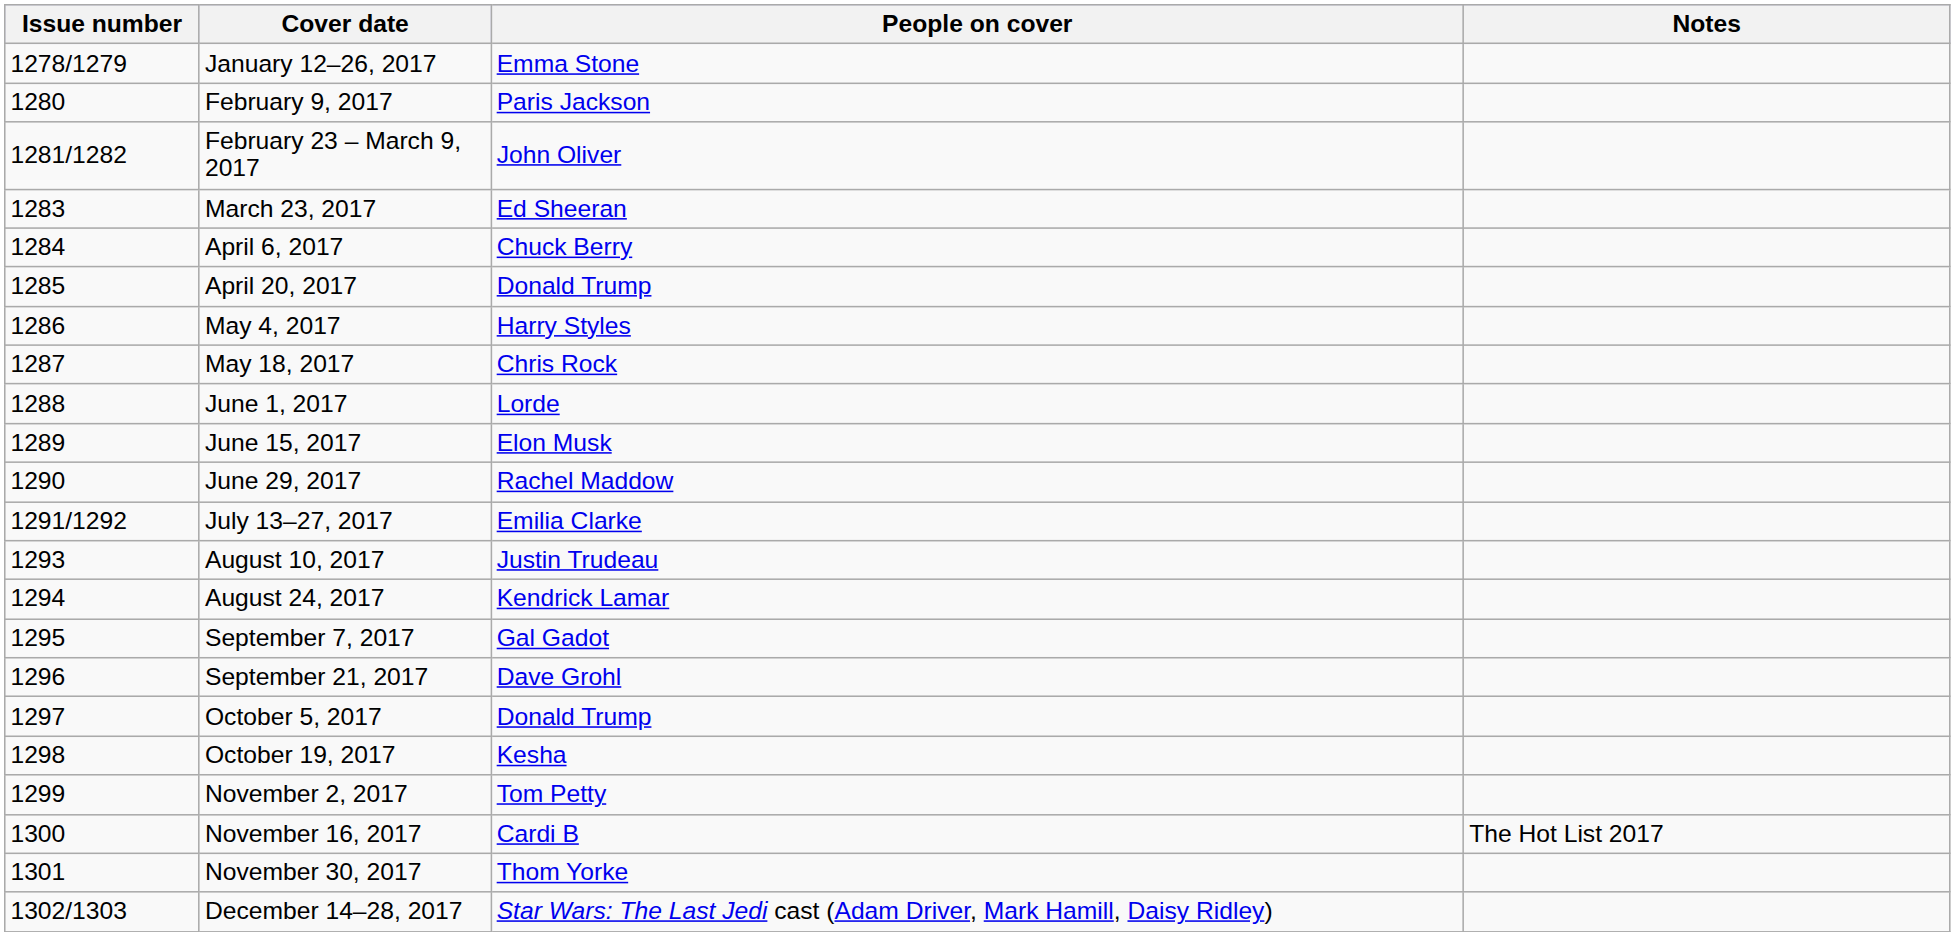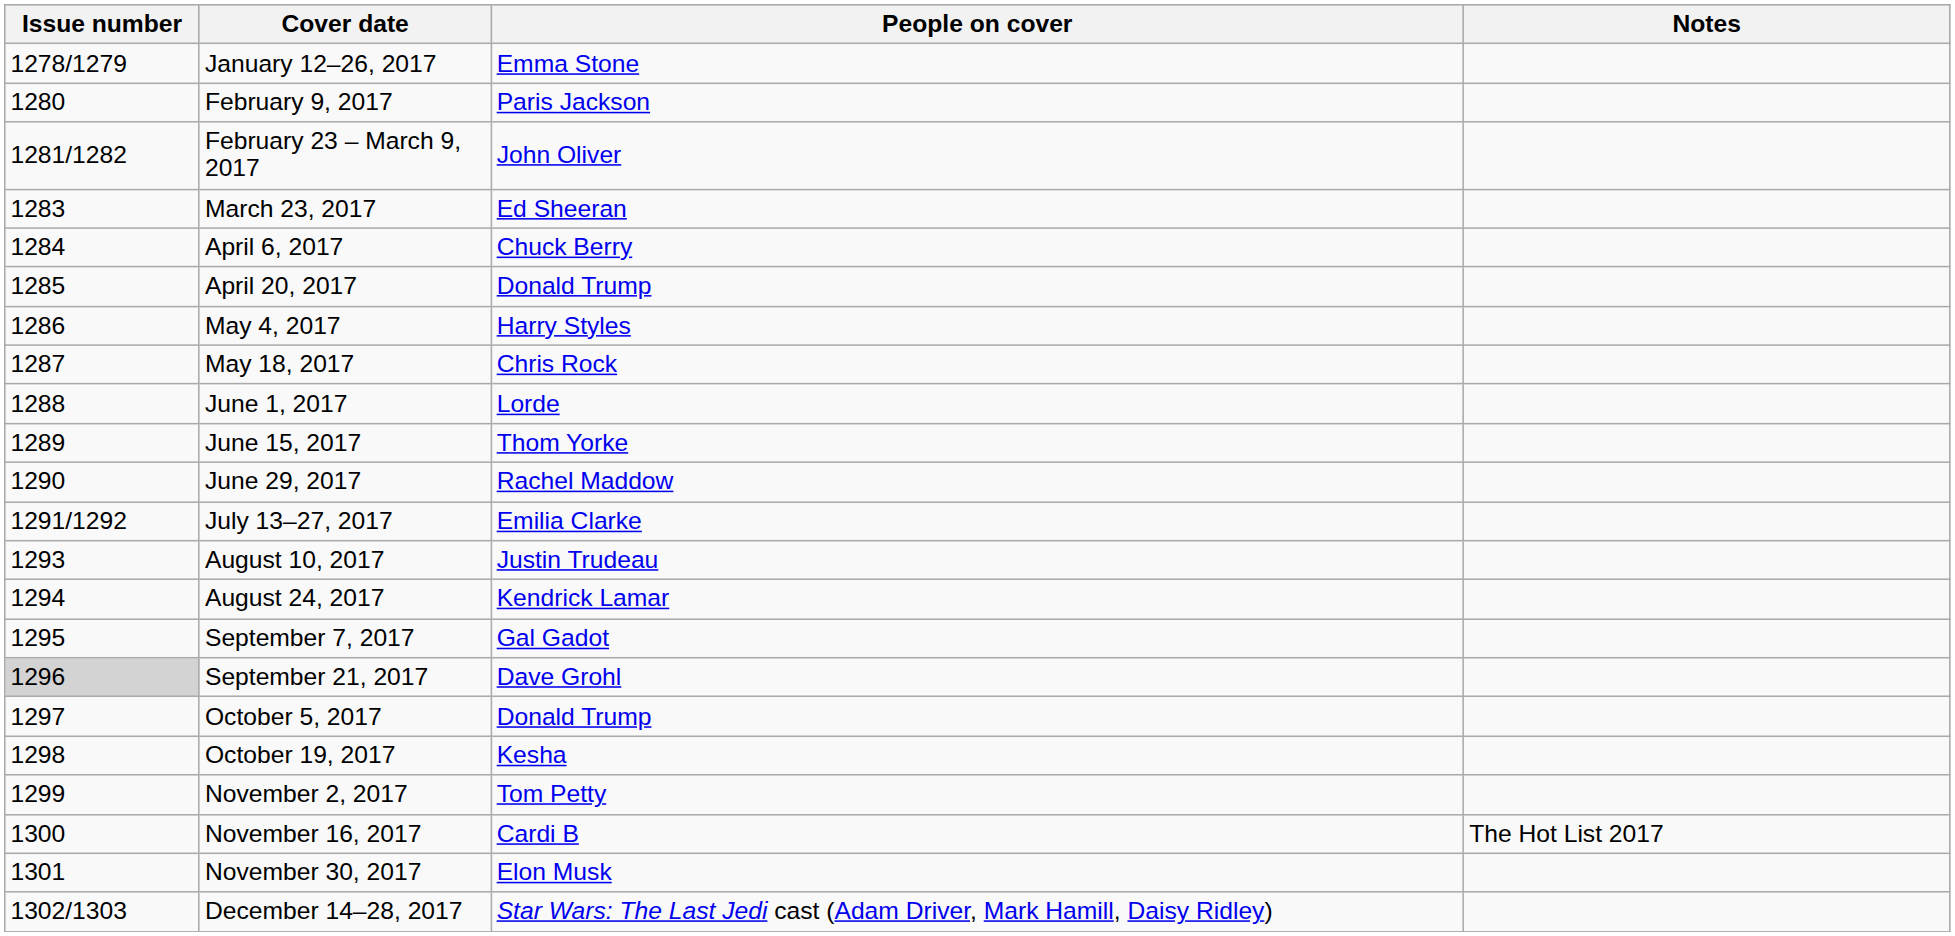 <table class="wikitable sortable" style="margin:auto;width:100%;">
 <tr style="background:#ccf;">
 <th style="width:10%;">Issue number</th>
 <th style="width:15%;">Cover date</th>
 <th style="width:50%;">People on cover</th>
 <th style="width:25%;">Notes</th>
 </tr>
 <tr>
 <td>1278/1279</td>
 <td>January 12–26, 2017</td>
 <td><a href='#'>Emma Stone</a></td>
 <td></td>
 </tr>
 <tr>
 <td>1280</td>
 <td>February 9, 2017</td>
 <td><a href='#'>Paris Jackson</a></td>
 <td></td>
 </tr>
 <tr>
 <td>1281/1282</td>
 <td>February 23 – March 9, 2017</td>
 <td><a href='#'>John Oliver</a></td>
 <td></td>
 </tr>
 <tr>
 <td>1283</td>
 <td>March 23, 2017</td>
 <td><a href='#'>Ed Sheeran</a></td>
 <td></td>
 </tr>
 <tr>
 <td>1284</td>
 <td>April 6, 2017</td>
 <td><a href='#'>Chuck Berry</a></td>
 <td></td>
 </tr>
 <tr>
 <td>1285</td>
 <td>April 20, 2017</td>
 <td><a href='#'>Donald Trump</a></td>
 <td></td>
 </tr>
 <tr>
 <td>1286</td>
 <td>May 4, 2017</td>
 <td><a href='#'>Harry Styles</a></td>
 <td></td>
 </tr>
 <tr>
 <td>1287</td>
 <td>May 18, 2017</td>
 <td><a href='#'>Chris Rock</a></td>
 <td></td>
 </tr>
 <tr>
 <td>1288</td>
 <td>June 1, 2017</td>
 <td><a href='#'>Lorde</a></td>
 <td></td>
 </tr>
 <tr>
 <td>1289</td>
 <td>June 15, 2017</td>
-<td><a href='#'>Elon Musk</a></td>
+<td><a href='#'>Thom Yorke</a></td>
 <td></td>
 </tr>
 <tr>
 <td>1290</td>
 <td>June 29, 2017</td>
 <td><a href='#'>Rachel Maddow</a></td>
 <td></td>
 </tr>
 <tr>
 <td>1291/1292</td>
 <td>July 13–27, 2017</td>
 <td><a href='#'>Emilia Clarke</a></td>
 <td></td>
 </tr>
 <tr>
 <td>1293</td>
 <td>August 10, 2017</td>
 <td><a href='#'>Justin Trudeau</a></td>
 <td></td>
 </tr>
 <tr>
 <td>1294</td>
 <td>August 24, 2017</td>
 <td><a href='#'>Kendrick Lamar</a></td>
 <td></td>
 </tr>
 <tr>
 <td>1295</td>
 <td>September 7, 2017</td>
 <td><a href='#'>Gal Gadot</a></td>
 <td></td>
 </tr>
 <tr>
-<td>1296</td>
+<td style="background: lightgrey;">1296</td>
 <td>September 21, 2017</td>
 <td><a href='#'>Dave Grohl</a></td>
 <td></td>
 </tr>
 <tr>
 <td>1297</td>
 <td>October 5, 2017</td>
 <td><a href='#'>Donald Trump</a></td>
 <td></td>
 </tr>
 <tr>
 <td>1298</td>
 <td>October 19, 2017</td>
 <td><a href='#'>Kesha</a></td>
 <td></td>
 </tr>
 <tr>
 <td>1299</td>
 <td>November 2, 2017</td>
 <td><a href='#'>Tom Petty</a></td>
 <td></td>
 </tr>
 <tr>
 <td>1300</td>
 <td>November 16, 2017</td>
 <td><a href='#'>Cardi B</a></td>
 <td>The Hot List 2017</td>
 </tr>
 <tr>
 <td>1301</td>
 <td>November 30, 2017</td>
-<td><a href='#'>Thom Yorke</a></td>
+<td><a href='#'>Elon Musk</a></td>
 <td></td>
 </tr>
 <tr>
 <td>1302/1303</td>
 <td>December 14–28, 2017</td>
 <td><em><a href='#'>Star Wars: The Last Jedi</a></em> cast (<a href='#'>Adam Driver</a>, <a href='#'>Mark Hamill</a>, <a href='#'>Daisy Ridley</a>)</td>
 <td></td>
 </tr>
 </table>
